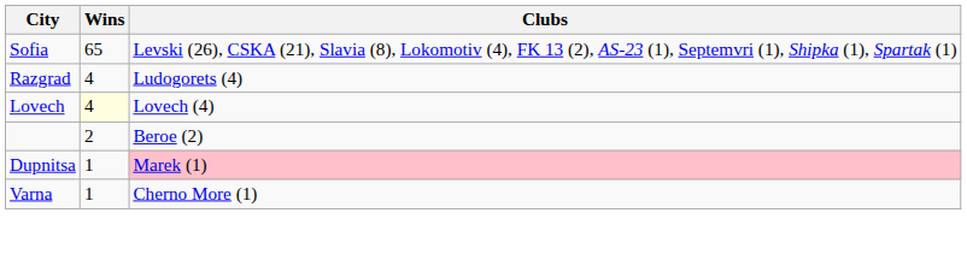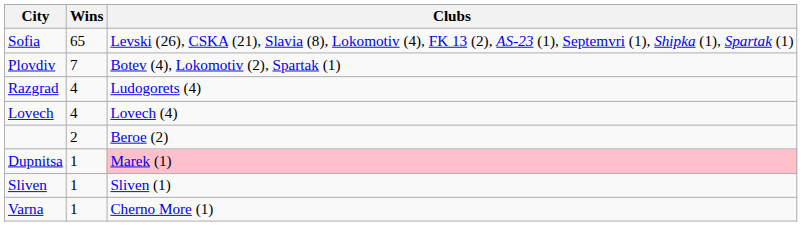 <table class="wikitable">
 <tr>
 <th>City</th>
 <th>Wins</th>
 <th>Clubs</th>
 </tr>
 <tr>
 <td><a href='#'>Sofia</a></td>
 <td>65</td>
 <td><a href='#'>Levski</a> (26), <a href='#'>CSKA</a> (21), <a href='#'>Slavia</a> (8), <a href='#'>Lokomotiv</a> (4), <a href='#'>FK 13</a> (2), <em><a href='#'>AS-23</a></em> (1), <a href='#'>Septemvri</a> (1), <a href='#'><em>Shipka</em></a> (1), <a href='#'><em>Spartak</em></a> (1)</td>
 </tr>
 <tr>
+<td><a href='#'>Plovdiv</a></td>
+<td>7</td>
+<td><a href='#'>Botev</a> (4), <a href='#'>Lokomotiv</a> (2), <a href='#'>Spartak</a> (1)</td>
+</tr>
+<tr>
 <td><a href='#'>Razgrad</a></td>
 <td>4</td>
 <td><a href='#'>Ludogorets</a> (4)</td>
 </tr>
 <tr>
 <td><a href='#'>Lovech</a></td>
-<td style="background: lightyellow;">4</td>
+<td>4</td>
 <td><a href='#'>Lovech</a> (4)</td>
 </tr>
 <tr>
 <td></td>
 <td>2</td>
 <td><a href='#'>Beroe</a> (2)</td>
 </tr>
 <tr>
 <td><a href='#'>Dupnitsa</a></td>
 <td>1</td>
 <td style="background: pink;"><a href='#'>Marek</a> (1)</td>
 </tr>
 <tr>
+<td><a href='#'>Sliven</a></td>
+<td>1</td>
+<td><a href='#'>Sliven</a> (1)</td>
+</tr>
+<tr>
 <td><a href='#'>Varna</a></td>
 <td>1</td>
 <td><a href='#'>Cherno More</a> (1)</td>
 </tr>
 </table>
